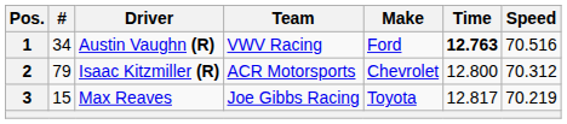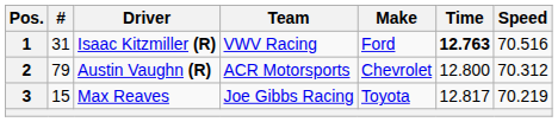 <table class="wikitable" style="font-size:95%">
 <tr>
 <th>Pos.</th>
 <th>#</th>
 <th>Driver</th>
 <th>Team</th>
 <th>Make</th>
 <th>Time</th>
 <th>Speed</th>
 </tr>
 <tr>
 <th>1</th>
-<td>34</td>
-<td><a href='#'>Austin Vaughn</a> <strong>(R)</strong></td>
+<td>31</td>
+<td><a href='#'>Isaac Kitzmiller</a> <strong>(R)</strong></td>
 <td><a href='#'>VWV Racing</a></td>
 <td><a href='#'>Ford</a></td>
 <td><strong>12.763</strong></td>
 <td>70.516</td>
 </tr>
 <tr>
 <th>2</th>
 <td>79</td>
-<td><a href='#'>Isaac Kitzmiller</a> <strong>(R)</strong></td>
+<td><a href='#'>Austin Vaughn</a> <strong>(R)</strong></td>
 <td><a href='#'>ACR Motorsports</a></td>
 <td><a href='#'>Chevrolet</a></td>
 <td>12.800</td>
 <td>70.312</td>
 </tr>
 <tr>
 <th>3</th>
 <td>15</td>
 <td><a href='#'>Max Reaves</a></td>
 <td><a href='#'>Joe Gibbs Racing</a></td>
 <td><a href='#'>Toyota</a></td>
 <td>12.817</td>
 <td>70.219</td>
 </tr>
 <tr>
 <th colspan="7"></th>
 </tr>
 </table>
